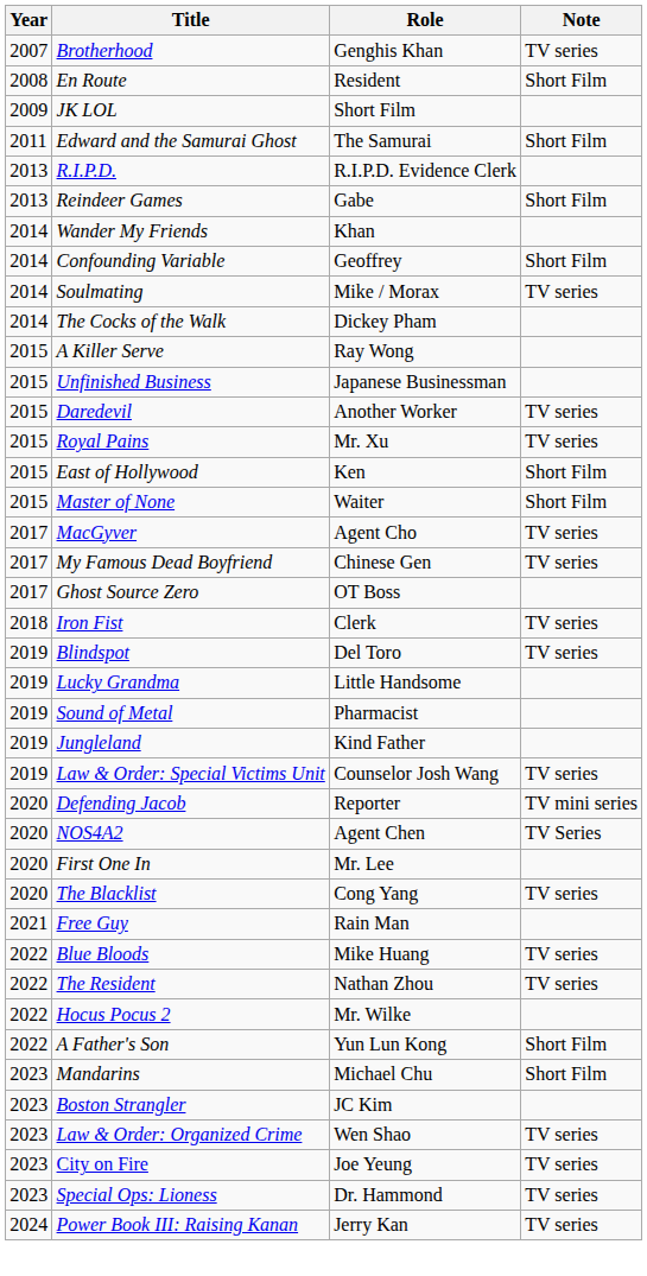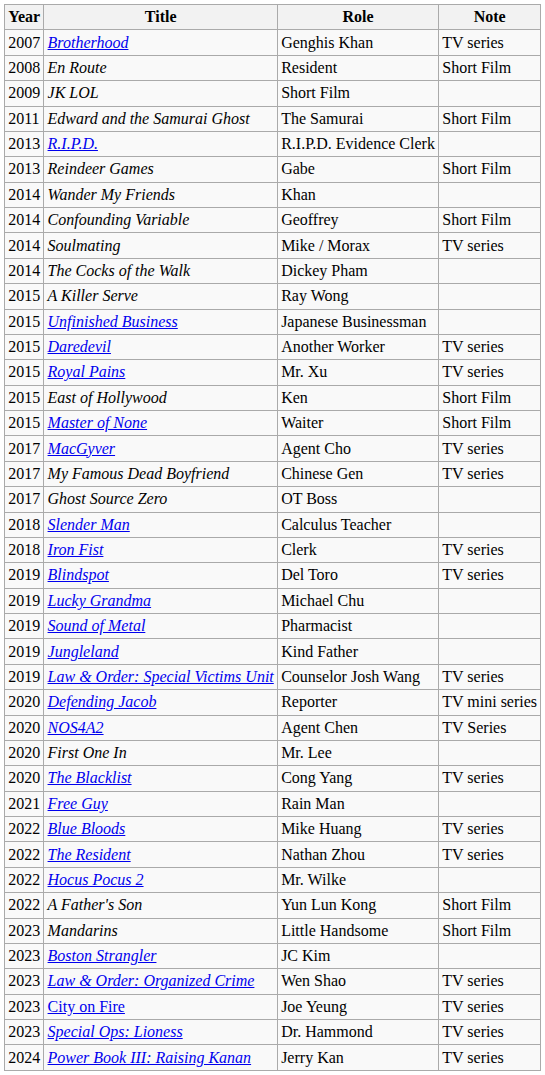 <table class="wikitable sortable">
 <tr>
 <th>Year</th>
 <th>Title</th>
 <th>Role</th>
 <th>Note</th>
 </tr>
 <tr>
 <td>2007</td>
 <td><em><a href='#'>Brotherhood</a></em></td>
 <td>Genghis Khan</td>
 <td>TV series</td>
 </tr>
 <tr>
 <td>2008</td>
 <td><em>En Route</em></td>
 <td>Resident</td>
 <td>Short Film</td>
 </tr>
 <tr>
 <td>2009</td>
 <td><em>JK LOL</em></td>
 <td>Short Film</td>
 <td></td>
 </tr>
 <tr>
 <td>2011</td>
 <td><em>Edward and the Samurai Ghost</em></td>
 <td>The Samurai</td>
 <td>Short Film</td>
 </tr>
 <tr>
 <td>2013</td>
 <td><em><a href='#'>R.I.P.D.</a></em></td>
 <td>R.I.P.D. Evidence Clerk</td>
 <td></td>
 </tr>
 <tr>
 <td>2013</td>
 <td><em>Reindeer Games</em></td>
 <td>Gabe</td>
 <td>Short Film</td>
 </tr>
 <tr>
 <td>2014</td>
 <td><em>Wander My Friends</em></td>
 <td>Khan</td>
 <td></td>
 </tr>
 <tr>
 <td>2014</td>
 <td><em>Confounding Variable</em></td>
 <td>Geoffrey</td>
 <td>Short Film</td>
 </tr>
 <tr>
 <td>2014</td>
 <td><em>Soulmating</em></td>
 <td>Mike / Morax</td>
 <td>TV series</td>
 </tr>
 <tr>
 <td>2014</td>
 <td><em>The Cocks of the Walk</em></td>
 <td>Dickey Pham</td>
 <td></td>
 </tr>
 <tr>
 <td>2015</td>
 <td><em>A Killer Serve</em></td>
 <td>Ray Wong</td>
 <td></td>
 </tr>
 <tr>
 <td>2015</td>
 <td><em><a href='#'>Unfinished Business</a></em></td>
 <td>Japanese Businessman</td>
 <td></td>
 </tr>
 <tr>
 <td>2015</td>
 <td><em><a href='#'>Daredevil</a></em></td>
 <td>Another Worker</td>
 <td>TV series</td>
 </tr>
 <tr>
 <td>2015</td>
 <td><em><a href='#'>Royal Pains</a></em></td>
 <td>Mr. Xu</td>
 <td>TV series</td>
 </tr>
 <tr>
 <td>2015</td>
 <td><em>East of Hollywood</em></td>
 <td>Ken</td>
 <td>Short Film</td>
 </tr>
 <tr>
 <td>2015</td>
 <td><em><a href='#'>Master of None</a></em></td>
 <td>Waiter</td>
 <td>Short Film</td>
 </tr>
 <tr>
 <td>2017</td>
 <td><em><a href='#'>MacGyver</a></em></td>
 <td>Agent Cho</td>
 <td>TV series</td>
 </tr>
 <tr>
 <td>2017</td>
 <td><em>My Famous Dead Boyfriend</em></td>
 <td>Chinese Gen</td>
 <td>TV series</td>
 </tr>
 <tr>
 <td>2017</td>
 <td><em>Ghost Source Zero</em></td>
 <td>OT Boss</td>
 <td></td>
 </tr>
 <tr>
 <td>2018</td>
+<td><em><a href='#'>Slender Man</a></em></td>
+<td>Calculus Teacher</td>
+<td></td>
+</tr>
+<tr>
+<td>2018</td>
 <td><em><a href='#'>Iron Fist</a></em></td>
 <td>Clerk</td>
 <td>TV series</td>
 </tr>
 <tr>
 <td>2019</td>
 <td><em><a href='#'>Blindspot</a></em></td>
 <td>Del Toro</td>
 <td>TV series</td>
 </tr>
 <tr>
 <td>2019</td>
 <td><em><a href='#'>Lucky Grandma</a></em></td>
-<td>Little Handsome</td>
+<td>Michael Chu</td>
 <td></td>
 </tr>
 <tr>
 <td>2019</td>
 <td><em><a href='#'>Sound of Metal</a></em></td>
 <td>Pharmacist</td>
 <td></td>
 </tr>
 <tr>
 <td>2019</td>
 <td><em><a href='#'>Jungleland</a></em></td>
 <td>Kind Father</td>
 <td></td>
 </tr>
 <tr>
 <td>2019</td>
 <td><em><a href='#'>Law & Order: Special Victims Unit</a></em></td>
 <td>Counselor Josh Wang</td>
 <td>TV series</td>
 </tr>
 <tr>
 <td>2020</td>
 <td><em><a href='#'>Defending Jacob</a></em></td>
 <td>Reporter</td>
 <td>TV mini series</td>
 </tr>
 <tr>
 <td>2020</td>
 <td><em><a href='#'>NOS4A2</a></em></td>
 <td>Agent Chen</td>
 <td>TV Series</td>
 </tr>
 <tr>
 <td>2020</td>
 <td><em>First One In</em></td>
 <td>Mr. Lee</td>
 <td></td>
 </tr>
 <tr>
 <td>2020</td>
 <td><em><a href='#'>The Blacklist</a></em></td>
 <td>Cong Yang</td>
 <td>TV series</td>
 </tr>
 <tr>
 <td>2021</td>
 <td><em><a href='#'>Free Guy</a></em></td>
 <td>Rain Man</td>
 <td></td>
 </tr>
 <tr>
 <td>2022</td>
 <td><em><a href='#'>Blue Bloods</a></em></td>
 <td>Mike Huang</td>
 <td>TV series</td>
 </tr>
 <tr>
 <td>2022</td>
 <td><em><a href='#'>The Resident</a></em></td>
 <td>Nathan Zhou</td>
 <td>TV series</td>
 </tr>
 <tr>
 <td>2022</td>
 <td><em><a href='#'>Hocus Pocus 2</a></em></td>
 <td>Mr. Wilke</td>
 <td></td>
 </tr>
 <tr>
 <td>2022</td>
 <td><em>A Father's Son</em></td>
 <td>Yun Lun Kong</td>
 <td>Short Film</td>
 </tr>
 <tr>
 <td>2023</td>
 <td><em>Mandarins</em></td>
-<td>Michael Chu</td>
+<td>Little Handsome</td>
 <td>Short Film</td>
 </tr>
 <tr>
 <td>2023</td>
 <td><em><a href='#'>Boston Strangler</a></em></td>
 <td>JC Kim</td>
 <td></td>
 </tr>
 <tr>
 <td>2023</td>
 <td><em><a href='#'>Law & Order: Organized Crime</a></em></td>
 <td>Wen Shao</td>
 <td>TV series</td>
 </tr>
 <tr>
 <td>2023</td>
 <td><em><a href='#'></em>City on Fire<em></a></em></td>
 <td>Joe Yeung</td>
 <td>TV series</td>
 </tr>
 <tr>
 <td>2023</td>
 <td><em><a href='#'>Special Ops: Lioness</a></em></td>
 <td>Dr. Hammond</td>
 <td>TV series</td>
 </tr>
 <tr>
 <td>2024</td>
 <td><em><a href='#'>Power Book III: Raising Kanan</a></em></td>
 <td>Jerry Kan</td>
 <td>TV series</td>
 </tr>
 </table>
